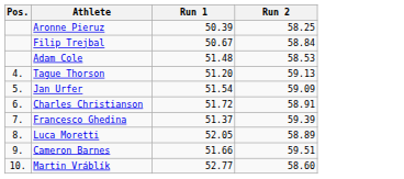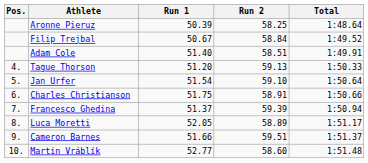 <table class="wikitable sortable" style="border:1px solid #AAAAAA;font-size:90%">
 <tr bgcolor="#E4E4E4">
 <th style="border-bottom:1px solid #AAAAAA" width=10>Pos.</th>
 <th style="border-bottom:1px solid #AAAAAA" width=150>Athlete</th>
 <th style="border-bottom:1px solid #AAAAAA" width=100>Run 1</th>
 <th style="border-bottom:1px solid #AAAAAA" width=100>Run 2</th>
+<th style="border-bottom:1px solid #AAAAAA" width=100>Total</th>
 </tr>
 <tr>
 <td align="center"></td>
 <td> <a href='#'>Aronne Pieruz</a></td>
 <td align="right">50.39</td>
 <td align="right">58.25</td>
+<td align="right">1:48.64</td>
 </tr>
 <tr>
 <td align="center"></td>
 <td> <a href='#'>Filip Trejbal</a></td>
 <td align="right">50.67</td>
 <td align="right">58.84</td>
+<td align="right">1:49.52</td>
 </tr>
 <tr>
 <td align="center"></td>
 <td> <a href='#'>Adam Cole</a></td>
-<td align="right">51.48</td>
-<td align="right">58.53</td>
+<td align="right">51.40</td>
+<td align="right">58.51</td>
+<td align="right">1:49.91</td>
 </tr>
 <tr>
 <td align="center">4.</td>
 <td> <a href='#'>Tague Thorson</a></td>
 <td align="right">51.20</td>
 <td align="right">59.13</td>
+<td align="right">1:50.33</td>
 </tr>
 <tr>
 <td align="center">5.</td>
 <td> <a href='#'>Jan Urfer</a></td>
 <td align="right">51.54</td>
-<td align="right">59.09</td>
+<td align="right">59.10</td>
+<td align="right">1:50.64</td>
 </tr>
 <tr>
 <td align="center">6.</td>
 <td> <a href='#'>Charles Christianson</a></td>
-<td align="right">51.72</td>
+<td align="right">51.75</td>
 <td align="right">58.91</td>
+<td align="right">1:50.66</td>
 </tr>
 <tr>
 <td align="center">7.</td>
 <td> <a href='#'>Francesco Ghedina</a></td>
 <td align="right">51.37</td>
 <td align="right">59.39</td>
+<td align="right">1:50.94</td>
 </tr>
 <tr>
 <td align="center">8.</td>
 <td> <a href='#'>Luca Moretti</a></td>
 <td align="right">52.05</td>
 <td align="right">58.89</td>
+<td align="right">1:51.17</td>
 </tr>
 <tr>
 <td align="center">9.</td>
 <td> <a href='#'>Cameron Barnes</a></td>
 <td align="right">51.66</td>
 <td align="right">59.51</td>
+<td align="right">1:51.37</td>
 </tr>
 <tr>
 <td align="center">10.</td>
 <td> <a href='#'>Martin Vráblík</a></td>
 <td align="right">52.77</td>
 <td align="right">58.60</td>
+<td align="right">1:51.48</td>
 </tr>
 </table>
